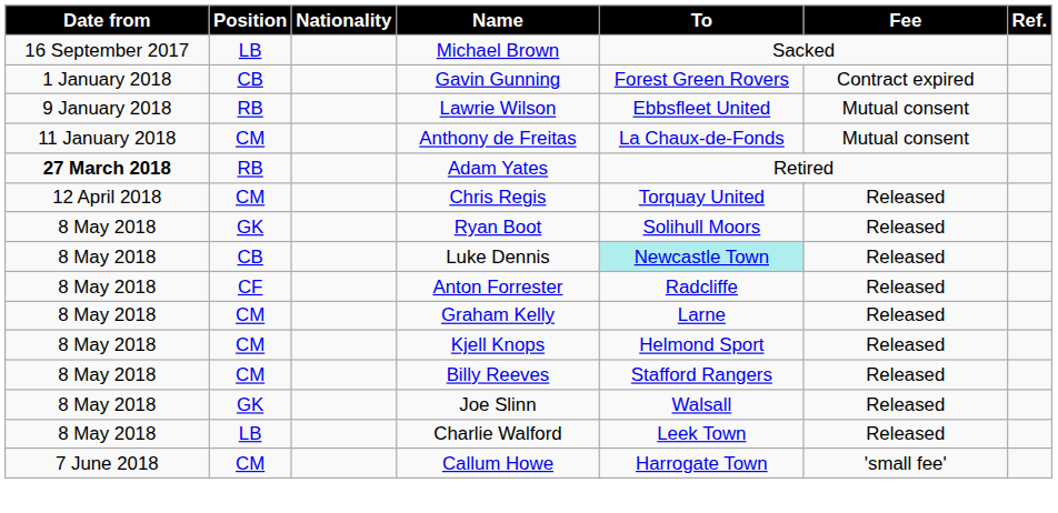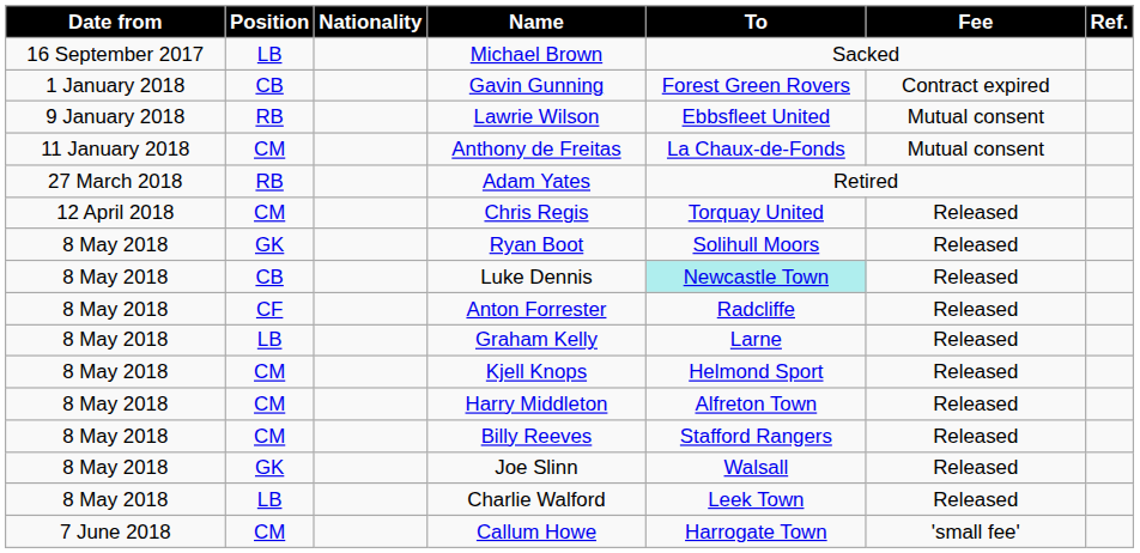 <table class="wikitable" style="text-align:center; font-size:90%; ">
 <tr>
 <th style="background:#000000; color:#FFFFFF; width:150px;">Date from</th>
 <th style="background:#000000; color:#FFFFFF; width:50px;">Position</th>
 <th style="background:#000000; color:#FFFFFF; width:50px;">Nationality</th>
 <th style="background:#000000; color:#FFFFFF; width:150px;">Name</th>
 <th style="background:#000000; color:#FFFFFF; width:150px;">To</th>
 <th style="background:#000000; color:#FFFFFF; width:150px;">Fee</th>
 <th style="background:#000000; color:#FFFFFF; width:25px;">Ref.</th>
 </tr>
 <tr>
 <td>16 September 2017</td>
 <td><a href='#'>LB</a></td>
 <td></td>
 <td><a href='#'>Michael Brown</a></td>
 <td colspan="2">Sacked</td>
 <td></td>
 </tr>
 <tr>
 <td>1 January 2018</td>
 <td><a href='#'>CB</a></td>
 <td></td>
 <td><a href='#'>Gavin Gunning</a></td>
 <td><a href='#'>Forest Green Rovers</a></td>
 <td>Contract expired</td>
 <td></td>
 </tr>
 <tr>
 <td>9 January 2018</td>
 <td><a href='#'>RB</a></td>
 <td></td>
 <td><a href='#'>Lawrie Wilson</a></td>
 <td><a href='#'>Ebbsfleet United</a></td>
 <td>Mutual consent</td>
 <td></td>
 </tr>
 <tr>
 <td>11 January 2018</td>
 <td><a href='#'>CM</a></td>
 <td></td>
 <td><a href='#'>Anthony de Freitas</a></td>
 <td> <a href='#'>La Chaux-de-Fonds</a></td>
 <td>Mutual consent</td>
 <td></td>
 </tr>
 <tr>
-<td><strong>27 March 2018</strong></td>
+<td>27 March 2018</td>
 <td><a href='#'>RB</a></td>
 <td></td>
 <td><a href='#'>Adam Yates</a></td>
 <td colspan="2">Retired</td>
 <td></td>
 </tr>
 <tr>
 <td>12 April 2018</td>
 <td><a href='#'>CM</a></td>
 <td></td>
 <td><a href='#'>Chris Regis</a></td>
 <td><a href='#'>Torquay United</a></td>
 <td>Released</td>
 <td></td>
 </tr>
 <tr>
 <td>8 May 2018</td>
 <td><a href='#'>GK</a></td>
 <td></td>
 <td><a href='#'>Ryan Boot</a></td>
 <td><a href='#'>Solihull Moors</a></td>
 <td>Released</td>
 <td></td>
 </tr>
 <tr>
 <td>8 May 2018</td>
 <td><a href='#'>CB</a></td>
 <td></td>
 <td>Luke Dennis</td>
 <td style="background: paleturquoise;"><a href='#'>Newcastle Town</a></td>
 <td>Released</td>
 <td></td>
 </tr>
 <tr>
 <td>8 May 2018</td>
 <td><a href='#'>CF</a></td>
 <td></td>
 <td><a href='#'>Anton Forrester</a></td>
 <td><a href='#'>Radcliffe</a></td>
 <td>Released</td>
 <td></td>
 </tr>
 <tr>
 <td>8 May 2018</td>
-<td><a href='#'>CM</a></td>
+<td><a href='#'>LB</a></td>
 <td></td>
 <td><a href='#'>Graham Kelly</a></td>
 <td> <a href='#'>Larne</a></td>
 <td>Released</td>
 <td></td>
 </tr>
 <tr>
 <td>8 May 2018</td>
 <td><a href='#'>CM</a></td>
 <td></td>
 <td><a href='#'>Kjell Knops</a></td>
 <td> <a href='#'>Helmond Sport</a></td>
+<td>Released</td>
+<td></td>
+</tr>
+<tr>
+<td>8 May 2018</td>
+<td><a href='#'>CM</a></td>
+<td></td>
+<td><a href='#'>Harry Middleton</a></td>
+<td><a href='#'>Alfreton Town</a></td>
 <td>Released</td>
 <td></td>
 </tr>
 <tr>
 <td>8 May 2018</td>
 <td><a href='#'>CM</a></td>
 <td></td>
 <td><a href='#'>Billy Reeves</a></td>
 <td><a href='#'>Stafford Rangers</a></td>
 <td>Released</td>
 <td></td>
 </tr>
 <tr>
 <td>8 May 2018</td>
 <td><a href='#'>GK</a></td>
 <td></td>
 <td>Joe Slinn</td>
 <td><a href='#'>Walsall</a></td>
 <td>Released</td>
 <td></td>
 </tr>
 <tr>
 <td>8 May 2018</td>
 <td><a href='#'>LB</a></td>
 <td></td>
 <td>Charlie Walford</td>
 <td><a href='#'>Leek Town</a></td>
 <td>Released</td>
 <td></td>
 </tr>
 <tr>
 <td>7 June 2018</td>
 <td><a href='#'>CM</a></td>
 <td></td>
 <td><a href='#'>Callum Howe</a></td>
 <td><a href='#'>Harrogate Town</a></td>
 <td>'small fee'</td>
 <td></td>
 </tr>
 </table>
